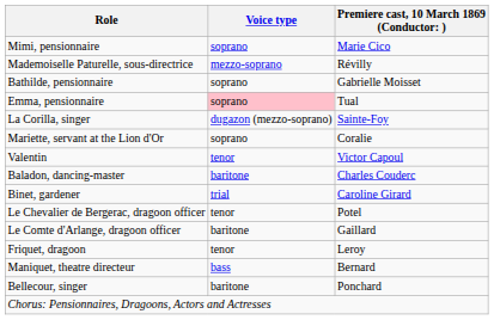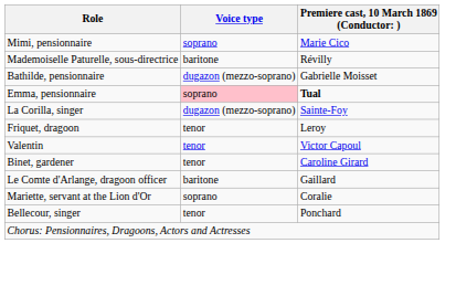 <table class="wikitable">
 <tr>
 <th>Role</th>
 <th><a href='#'>Voice type</a></th>
 <th>Premiere cast, 10 March 1869<br>(Conductor: )</th>
 </tr>
 <tr>
 <td>Mimi, pensionnaire</td>
 <td><a href='#'>soprano</a></td>
 <td><a href='#'>Marie Cico</a></td>
 </tr>
 <tr>
 <td>Mademoiselle Paturelle, sous-directrice</td>
-<td><a href='#'>mezzo-soprano</a></td>
+<td>baritone</td>
 <td>Révilly</td>
 </tr>
 <tr>
 <td>Bathilde, pensionnaire</td>
-<td>soprano</td>
+<td><a href='#'>dugazon</a> (mezzo-soprano)</td>
 <td>Gabrielle Moisset</td>
 </tr>
 <tr>
 <td>Emma, pensionnaire</td>
 <td style="background: pink;">soprano</td>
-<td>Tual</td>
+<td><strong>Tual</strong></td>
 </tr>
 <tr>
 <td>La Corilla, singer</td>
 <td><a href='#'>dugazon</a> (mezzo-soprano)</td>
 <td><a href='#'>Sainte-Foy</a></td>
 </tr>
 <tr>
-<td>Mariette, servant at the Lion d'Or</td>
-<td>soprano</td>
-<td>Coralie</td>
+<td>Friquet, dragoon</td>
+<td>tenor</td>
+<td>Leroy</td>
 </tr>
 <tr>
 <td>Valentin</td>
 <td><a href='#'>tenor</a></td>
 <td><a href='#'>Victor Capoul</a></td>
 </tr>
 <tr>
-<td>Baladon, dancing-master</td>
-<td><a href='#'>baritone</a></td>
-<td><a href='#'>Charles Couderc</a></td>
-</tr>
-<tr>
 <td>Binet, gardener</td>
-<td><a href='#'>trial</a></td>
+<td>tenor</td>
 <td><a href='#'>Caroline Girard</a></td>
-</tr>
-<tr>
-<td>Le Chevalier de Bergerac, dragoon officer</td>
-<td>tenor</td>
-<td>Potel</td>
 </tr>
 <tr>
 <td>Le Comte d'Arlange, dragoon officer</td>
 <td>baritone</td>
 <td>Gaillard</td>
 </tr>
 <tr>
-<td>Friquet, dragoon</td>
-<td>tenor</td>
-<td>Leroy</td>
-</tr>
-<tr>
-<td>Maniquet, theatre directeur</td>
-<td><a href='#'>bass</a></td>
-<td>Bernard</td>
+<td>Mariette, servant at the Lion d'Or</td>
+<td>soprano</td>
+<td>Coralie</td>
 </tr>
 <tr>
 <td>Bellecour, singer</td>
-<td>baritone</td>
+<td>tenor</td>
 <td>Ponchard</td>
 </tr>
 <tr>
 <td colspan="3"><em>Chorus: Pensionnaires, Dragoons, Actors and Actresses</em></td>
 </tr>
 </table>
